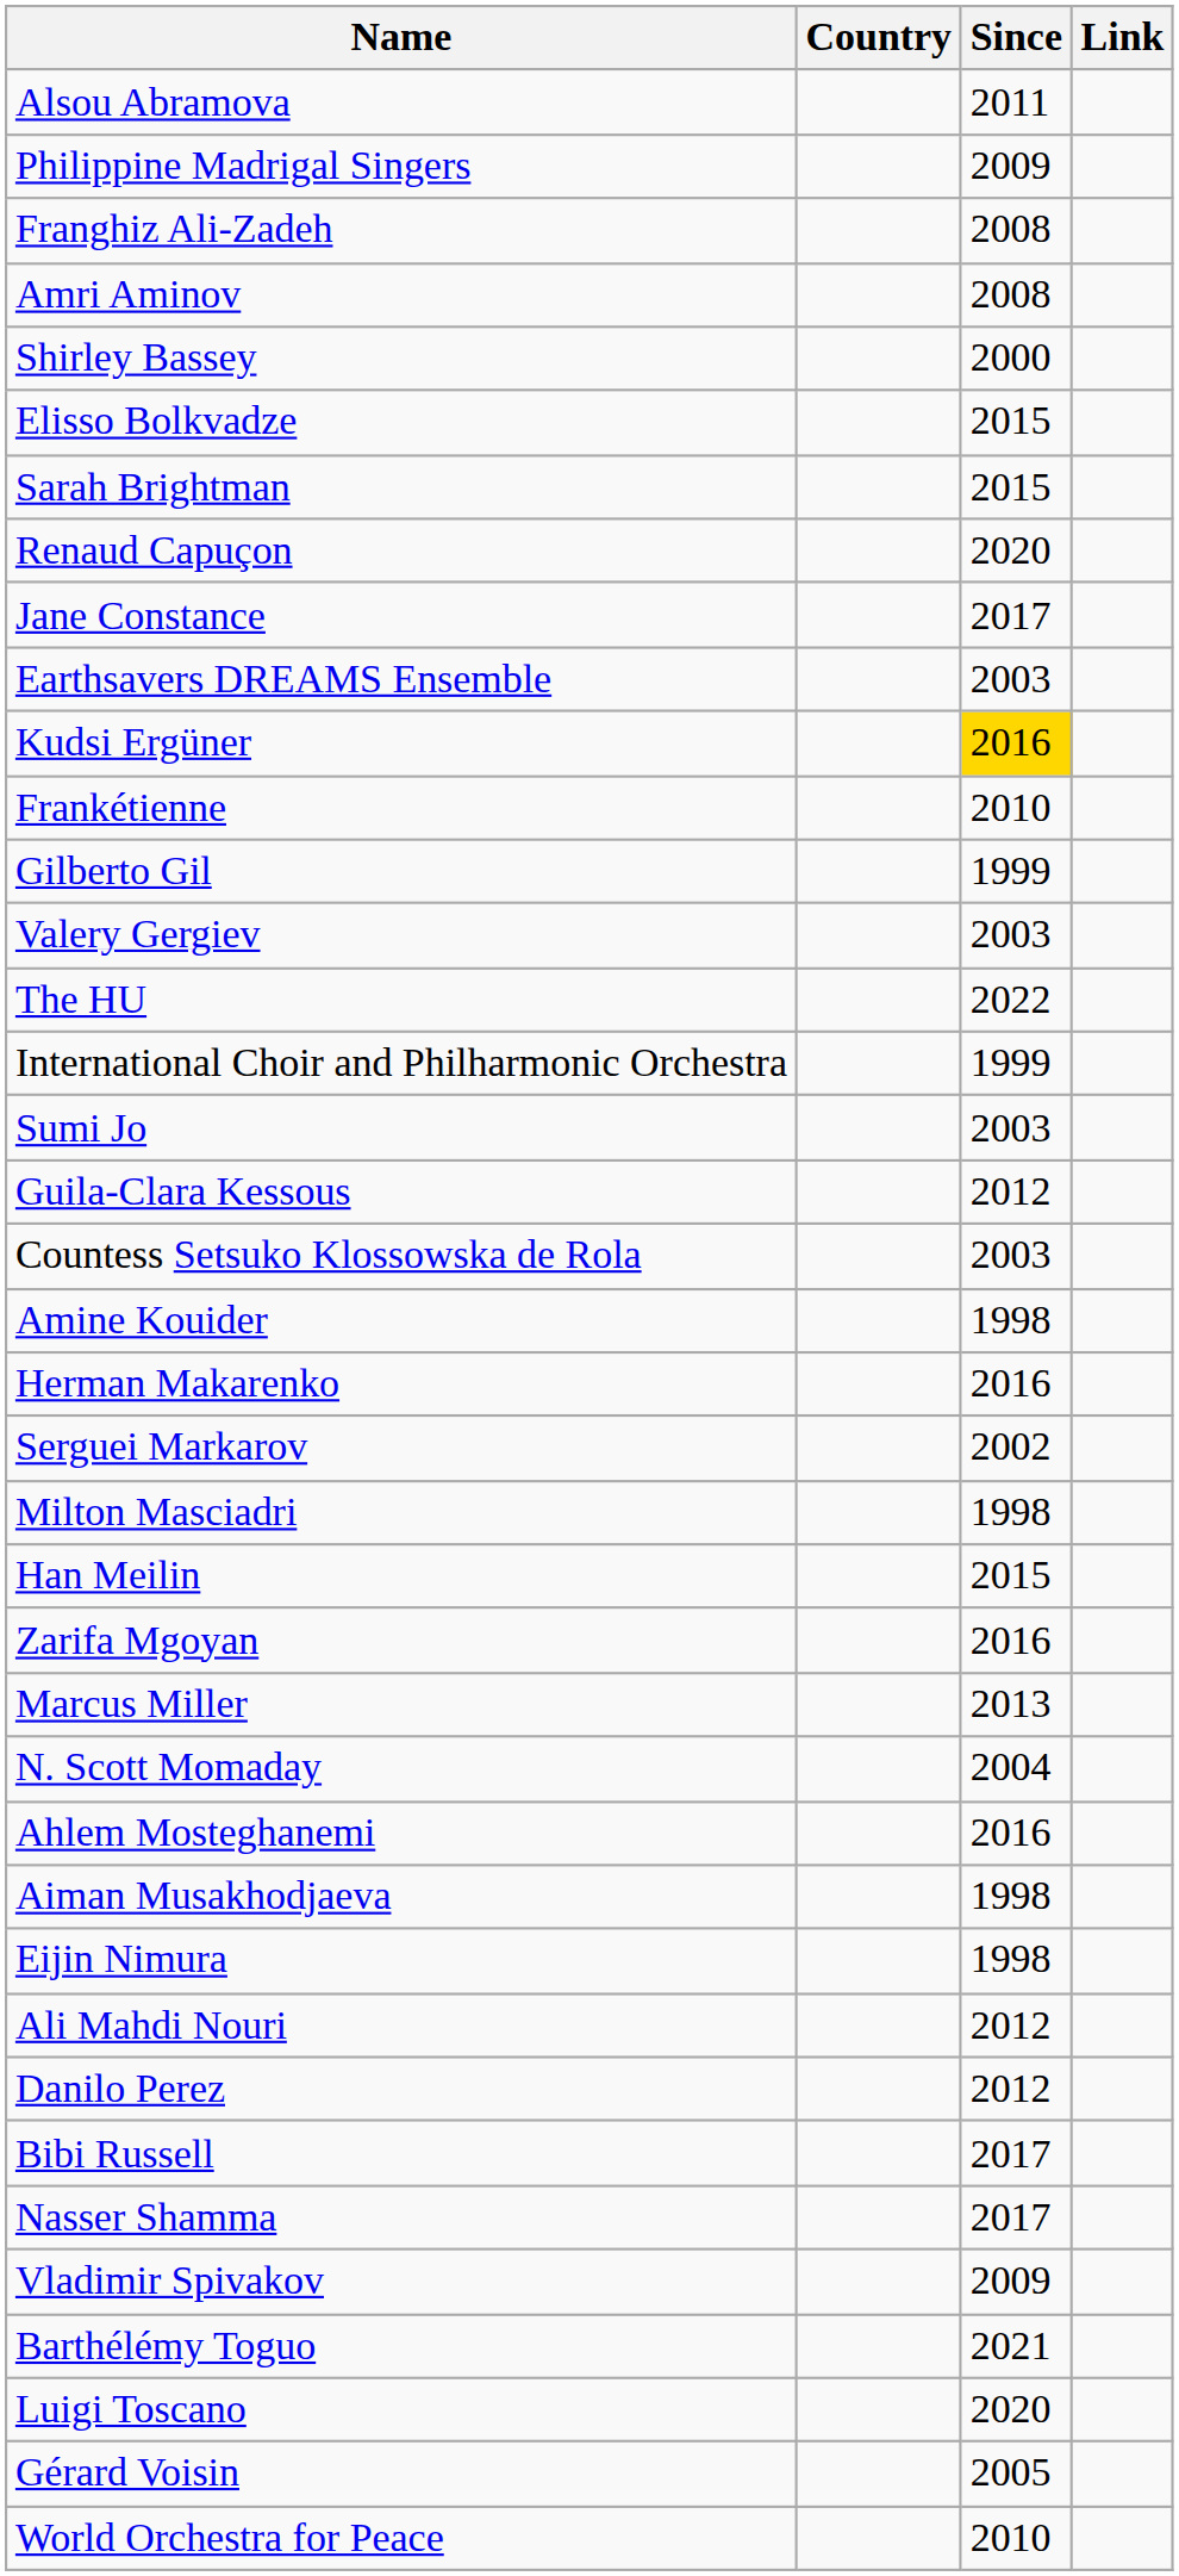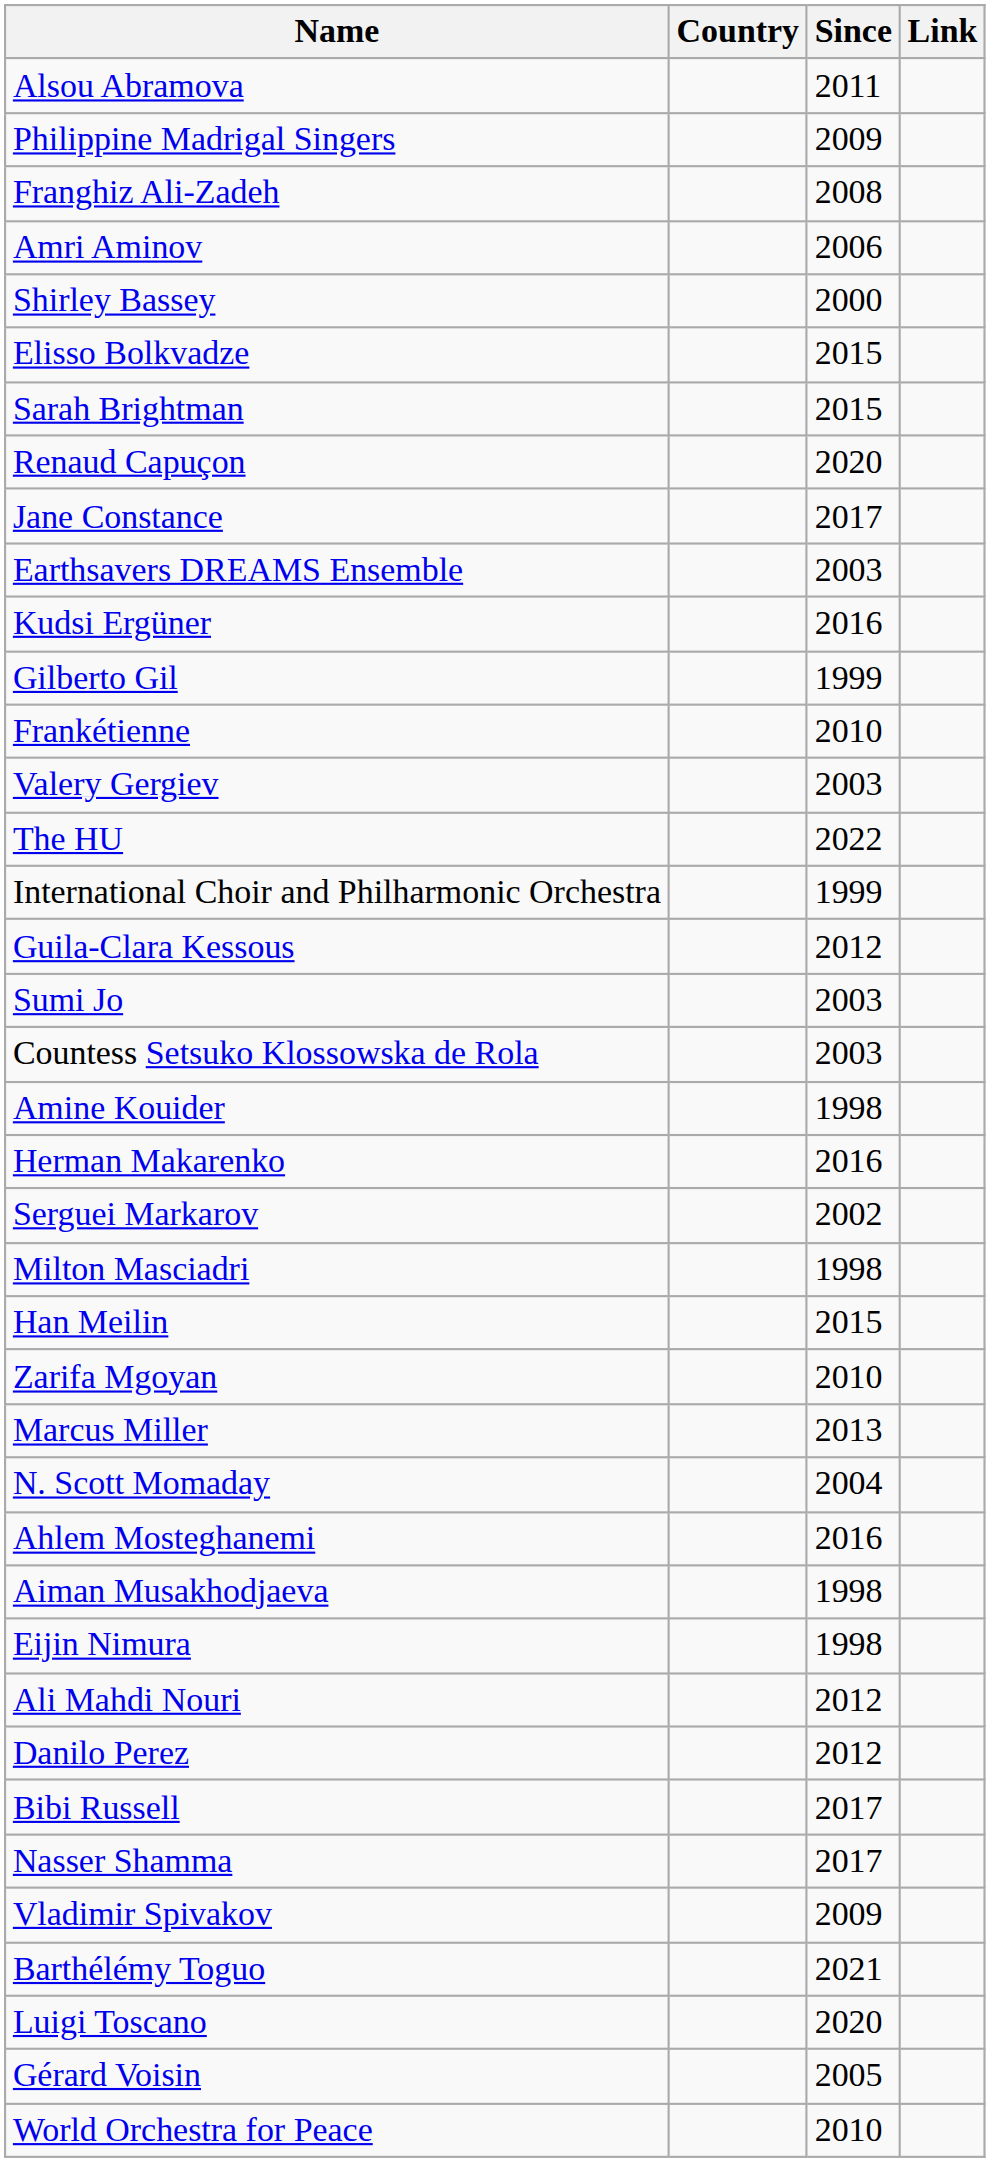 <table class="wikitable">
 <tr>
 <th>Name</th>
 <th>Country</th>
 <th>Since</th>
 <th>Link</th>
 </tr>
 <tr>
 <td><a href='#'>Alsou Abramova</a></td>
 <td></td>
 <td>2011</td>
 <td></td>
 </tr>
 <tr>
 <td><a href='#'>Philippine Madrigal Singers</a></td>
 <td></td>
 <td>2009</td>
 <td></td>
 </tr>
 <tr>
 <td><a href='#'>Franghiz Ali-Zadeh</a></td>
 <td></td>
 <td>2008</td>
 <td></td>
 </tr>
 <tr>
 <td><a href='#'>Amri Aminov</a></td>
 <td></td>
-<td>2008</td>
+<td>2006</td>
 <td></td>
 </tr>
 <tr>
 <td><a href='#'>Shirley Bassey</a></td>
 <td></td>
 <td>2000</td>
 <td></td>
 </tr>
 <tr>
 <td><a href='#'>Elisso Bolkvadze</a></td>
 <td></td>
 <td>2015</td>
 <td></td>
 </tr>
 <tr>
 <td><a href='#'>Sarah Brightman</a></td>
 <td></td>
 <td>2015</td>
 <td></td>
 </tr>
 <tr>
 <td><a href='#'>Renaud Capuçon</a></td>
 <td></td>
 <td>2020</td>
 <td></td>
 </tr>
 <tr>
 <td><a href='#'>Jane Constance</a></td>
 <td></td>
 <td>2017</td>
 <td></td>
 </tr>
 <tr>
 <td><a href='#'>Earthsavers DREAMS Ensemble</a></td>
 <td></td>
 <td>2003</td>
 <td></td>
 </tr>
 <tr>
 <td><a href='#'>Kudsi Ergüner</a></td>
 <td></td>
-<td style="background: gold;">2016</td>
+<td>2016</td>
+<td></td>
+</tr>
+<tr>
+<td><a href='#'>Gilberto Gil</a></td>
+<td></td>
+<td>1999</td>
 <td></td>
 </tr>
 <tr>
 <td><a href='#'>Frankétienne</a></td>
 <td></td>
 <td>2010</td>
-<td></td>
-</tr>
-<tr>
-<td><a href='#'>Gilberto Gil</a></td>
-<td></td>
-<td>1999</td>
 <td></td>
 </tr>
 <tr>
 <td><a href='#'>Valery Gergiev</a></td>
 <td></td>
 <td>2003</td>
 <td></td>
 </tr>
 <tr>
 <td><a href='#'>The HU</a></td>
 <td></td>
 <td>2022</td>
 <td></td>
 </tr>
 <tr>
 <td>International Choir and Philharmonic Orchestra</td>
 <td></td>
 <td>1999</td>
 <td></td>
 </tr>
 <tr>
+<td><a href='#'>Guila-Clara Kessous</a></td>
+<td></td>
+<td>2012</td>
+<td></td>
+</tr>
+<tr>
 <td><a href='#'>Sumi Jo</a></td>
 <td></td>
 <td>2003</td>
-<td></td>
-</tr>
-<tr>
-<td><a href='#'>Guila-Clara Kessous</a></td>
-<td></td>
-<td>2012</td>
 <td></td>
 </tr>
 <tr>
 <td>Countess <a href='#'>Setsuko Klossowska de Rola</a></td>
 <td></td>
 <td>2003</td>
 <td></td>
 </tr>
 <tr>
 <td><a href='#'>Amine Kouider</a></td>
 <td></td>
 <td>1998</td>
 <td></td>
 </tr>
 <tr>
 <td><a href='#'>Herman Makarenko</a></td>
 <td></td>
 <td>2016</td>
 <td></td>
 </tr>
 <tr>
 <td><a href='#'>Serguei Markarov</a></td>
 <td></td>
 <td>2002</td>
 <td></td>
 </tr>
 <tr>
 <td><a href='#'>Milton Masciadri</a></td>
 <td></td>
 <td>1998</td>
 <td></td>
 </tr>
 <tr>
 <td><a href='#'>Han Meilin</a></td>
 <td></td>
 <td>2015</td>
 <td></td>
 </tr>
 <tr>
 <td><a href='#'>Zarifa Mgoyan</a></td>
 <td></td>
-<td>2016</td>
+<td>2010</td>
 <td></td>
 </tr>
 <tr>
 <td><a href='#'>Marcus Miller</a></td>
 <td></td>
 <td>2013</td>
 <td></td>
 </tr>
 <tr>
 <td><a href='#'>N. Scott Momaday</a></td>
 <td></td>
 <td>2004</td>
 <td></td>
 </tr>
 <tr>
 <td><a href='#'>Ahlem Mosteghanemi</a></td>
 <td></td>
 <td>2016</td>
 <td></td>
 </tr>
 <tr>
 <td><a href='#'>Aiman Musakhodjaeva</a></td>
 <td></td>
 <td>1998</td>
 <td></td>
 </tr>
 <tr>
 <td><a href='#'>Eijin Nimura</a></td>
 <td></td>
 <td>1998</td>
 <td></td>
 </tr>
 <tr>
 <td><a href='#'>Ali Mahdi Nouri</a></td>
 <td></td>
 <td>2012</td>
 <td></td>
 </tr>
 <tr>
 <td><a href='#'>Danilo Perez</a></td>
 <td></td>
 <td>2012</td>
 <td></td>
 </tr>
 <tr>
 <td><a href='#'>Bibi Russell</a></td>
 <td></td>
 <td>2017</td>
 <td></td>
 </tr>
 <tr>
 <td><a href='#'>Nasser Shamma</a></td>
 <td></td>
 <td>2017</td>
 <td></td>
 </tr>
 <tr>
 <td><a href='#'>Vladimir Spivakov</a></td>
 <td></td>
 <td>2009</td>
 <td></td>
 </tr>
 <tr>
 <td><a href='#'>Barthélémy Toguo</a></td>
 <td></td>
 <td>2021</td>
 <td></td>
 </tr>
 <tr>
 <td><a href='#'>Luigi Toscano</a></td>
 <td></td>
 <td>2020</td>
 <td></td>
 </tr>
 <tr>
 <td><a href='#'>Gérard Voisin</a></td>
 <td></td>
 <td>2005</td>
 <td></td>
 </tr>
 <tr>
 <td><a href='#'>World Orchestra for Peace</a></td>
 <td></td>
 <td>2010</td>
 <td></td>
 </tr>
 </table>
